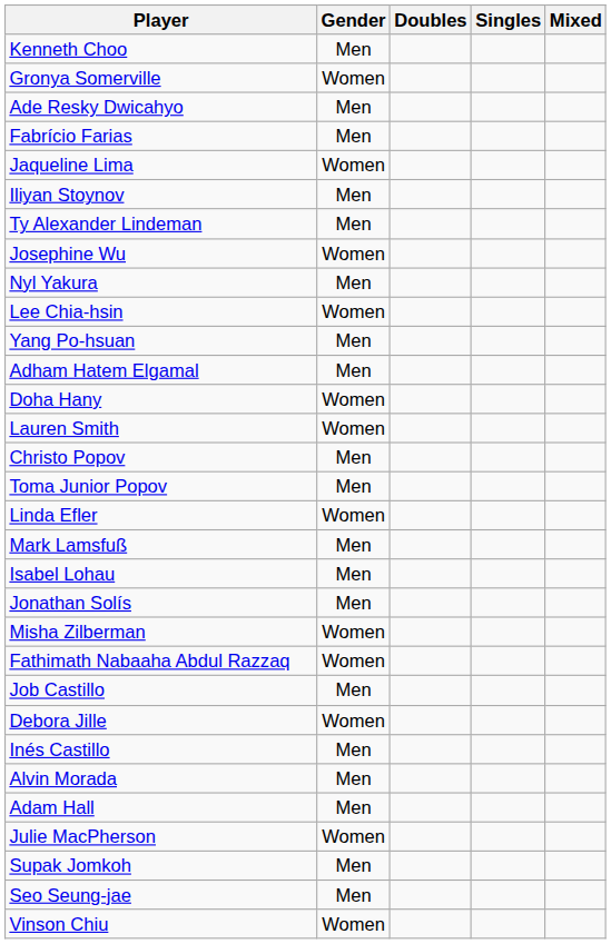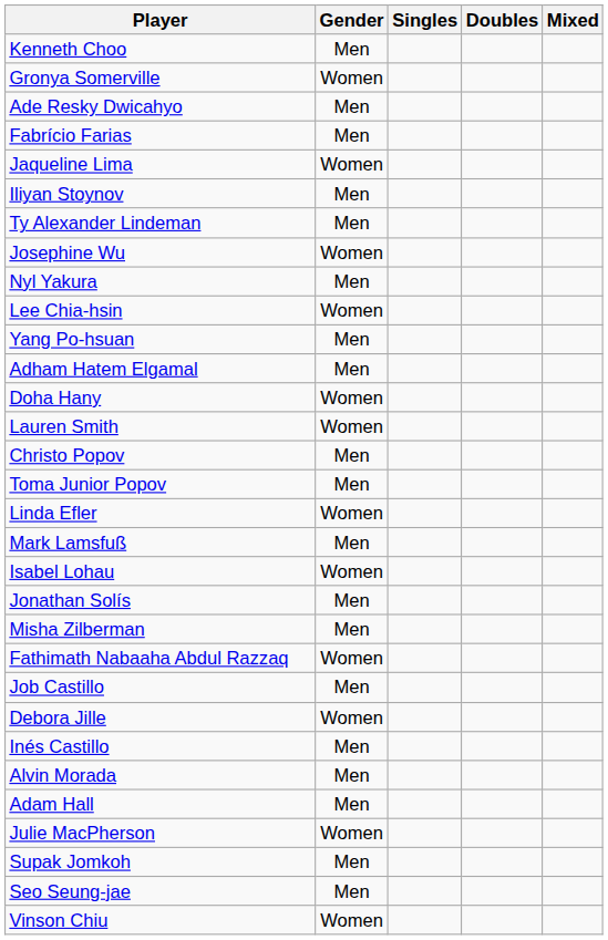 <table class="sortable wikitable" style="font-size:95%; text-align:center">
 <tr>
 <th width="250">Player</th>
 <th width="50">Gender</th>
+<th>Singles</th>
 <th>Doubles</th>
-<th>Singles</th>
 <th>Mixed</th>
 </tr>
 <tr>
 <td align="left"> <a href='#'>Kenneth Choo</a></td>
 <td>Men</td>
 <td></td>
 <td></td>
 <td></td>
 </tr>
 <tr>
 <td align="left"> <a href='#'>Gronya Somerville</a></td>
 <td>Women</td>
 <td></td>
 <td></td>
 <td></td>
 </tr>
 <tr>
 <td align="left"> <a href='#'>Ade Resky Dwicahyo</a></td>
 <td>Men</td>
 <td></td>
 <td></td>
 <td></td>
 </tr>
 <tr>
 <td align="left"> <a href='#'>Fabrício Farias</a></td>
 <td>Men</td>
 <td></td>
 <td></td>
 <td></td>
 </tr>
 <tr>
 <td align="left"> <a href='#'>Jaqueline Lima</a></td>
 <td>Women</td>
 <td></td>
 <td></td>
 <td></td>
 </tr>
 <tr>
 <td align="left"> <a href='#'>Iliyan Stoynov</a></td>
 <td>Men</td>
 <td></td>
 <td></td>
 <td></td>
 </tr>
 <tr>
 <td align="left"> <a href='#'>Ty Alexander Lindeman</a></td>
 <td>Men</td>
 <td></td>
 <td></td>
 <td></td>
 </tr>
 <tr>
 <td align="left"> <a href='#'>Josephine Wu</a></td>
 <td>Women</td>
 <td></td>
 <td></td>
 <td></td>
 </tr>
 <tr>
 <td align="left"> <a href='#'>Nyl Yakura</a></td>
 <td>Men</td>
 <td></td>
 <td></td>
 <td></td>
 </tr>
 <tr>
 <td align="left"> <a href='#'>Lee Chia-hsin</a></td>
 <td>Women</td>
 <td></td>
 <td></td>
 <td></td>
 </tr>
 <tr>
 <td align="left"> <a href='#'>Yang Po-hsuan</a></td>
 <td>Men</td>
 <td></td>
 <td></td>
 <td></td>
 </tr>
 <tr>
 <td align="left"> <a href='#'>Adham Hatem Elgamal</a></td>
 <td>Men</td>
 <td></td>
 <td></td>
 <td></td>
 </tr>
 <tr>
 <td align="left"> <a href='#'>Doha Hany</a></td>
 <td>Women</td>
 <td></td>
 <td></td>
 <td></td>
 </tr>
 <tr>
 <td align="left"> <a href='#'>Lauren Smith</a></td>
 <td>Women</td>
 <td></td>
 <td></td>
 <td></td>
 </tr>
 <tr>
 <td align="left"> <a href='#'>Christo Popov</a></td>
 <td>Men</td>
 <td></td>
 <td></td>
 <td></td>
 </tr>
 <tr>
 <td align="left"> <a href='#'>Toma Junior Popov</a></td>
 <td>Men</td>
 <td></td>
 <td></td>
 <td></td>
 </tr>
 <tr>
 <td align="left"> <a href='#'>Linda Efler</a></td>
 <td>Women</td>
 <td></td>
 <td></td>
 <td></td>
 </tr>
 <tr>
 <td align="left"> <a href='#'>Mark Lamsfuß</a></td>
 <td>Men</td>
 <td></td>
 <td></td>
 <td></td>
 </tr>
 <tr>
 <td align="left"> <a href='#'>Isabel Lohau</a></td>
-<td>Men</td>
+<td>Women</td>
 <td></td>
 <td></td>
 <td></td>
 </tr>
 <tr>
 <td align="left"> <a href='#'>Jonathan Solís</a></td>
 <td>Men</td>
 <td></td>
 <td></td>
 <td></td>
 </tr>
 <tr>
 <td align="left"> <a href='#'>Misha Zilberman</a></td>
-<td>Women</td>
+<td>Men</td>
 <td></td>
 <td></td>
 <td></td>
 </tr>
 <tr>
 <td align="left"> <a href='#'>Fathimath Nabaaha Abdul Razzaq</a></td>
 <td>Women</td>
 <td></td>
 <td></td>
 <td></td>
 </tr>
 <tr>
 <td align="left"> <a href='#'>Job Castillo</a></td>
 <td>Men</td>
 <td></td>
 <td></td>
 <td></td>
 </tr>
 <tr>
 <td align="left"> <a href='#'>Debora Jille</a></td>
 <td>Women</td>
 <td></td>
 <td></td>
 <td></td>
 </tr>
 <tr>
 <td align="left"> <a href='#'>Inés Castillo</a></td>
 <td>Men</td>
 <td></td>
 <td></td>
 <td></td>
 </tr>
 <tr>
 <td align="left"> <a href='#'>Alvin Morada</a></td>
 <td>Men</td>
 <td></td>
 <td></td>
 <td></td>
 </tr>
 <tr>
 <td align="left"> <a href='#'>Adam Hall</a></td>
 <td>Men</td>
 <td></td>
 <td></td>
 <td></td>
 </tr>
 <tr>
 <td align="left"> <a href='#'>Julie MacPherson</a></td>
 <td>Women</td>
 <td></td>
 <td></td>
 <td></td>
 </tr>
 <tr>
 <td align="left"> <a href='#'>Supak Jomkoh</a></td>
 <td>Men</td>
 <td></td>
 <td></td>
 <td></td>
 </tr>
 <tr>
 <td align="left"> <a href='#'>Seo Seung-jae</a></td>
 <td>Men</td>
 <td></td>
 <td></td>
 <td></td>
 </tr>
 <tr>
 <td align="left"> <a href='#'>Vinson Chiu</a></td>
 <td>Women</td>
 <td></td>
 <td></td>
 <td></td>
 </tr>
 </table>
